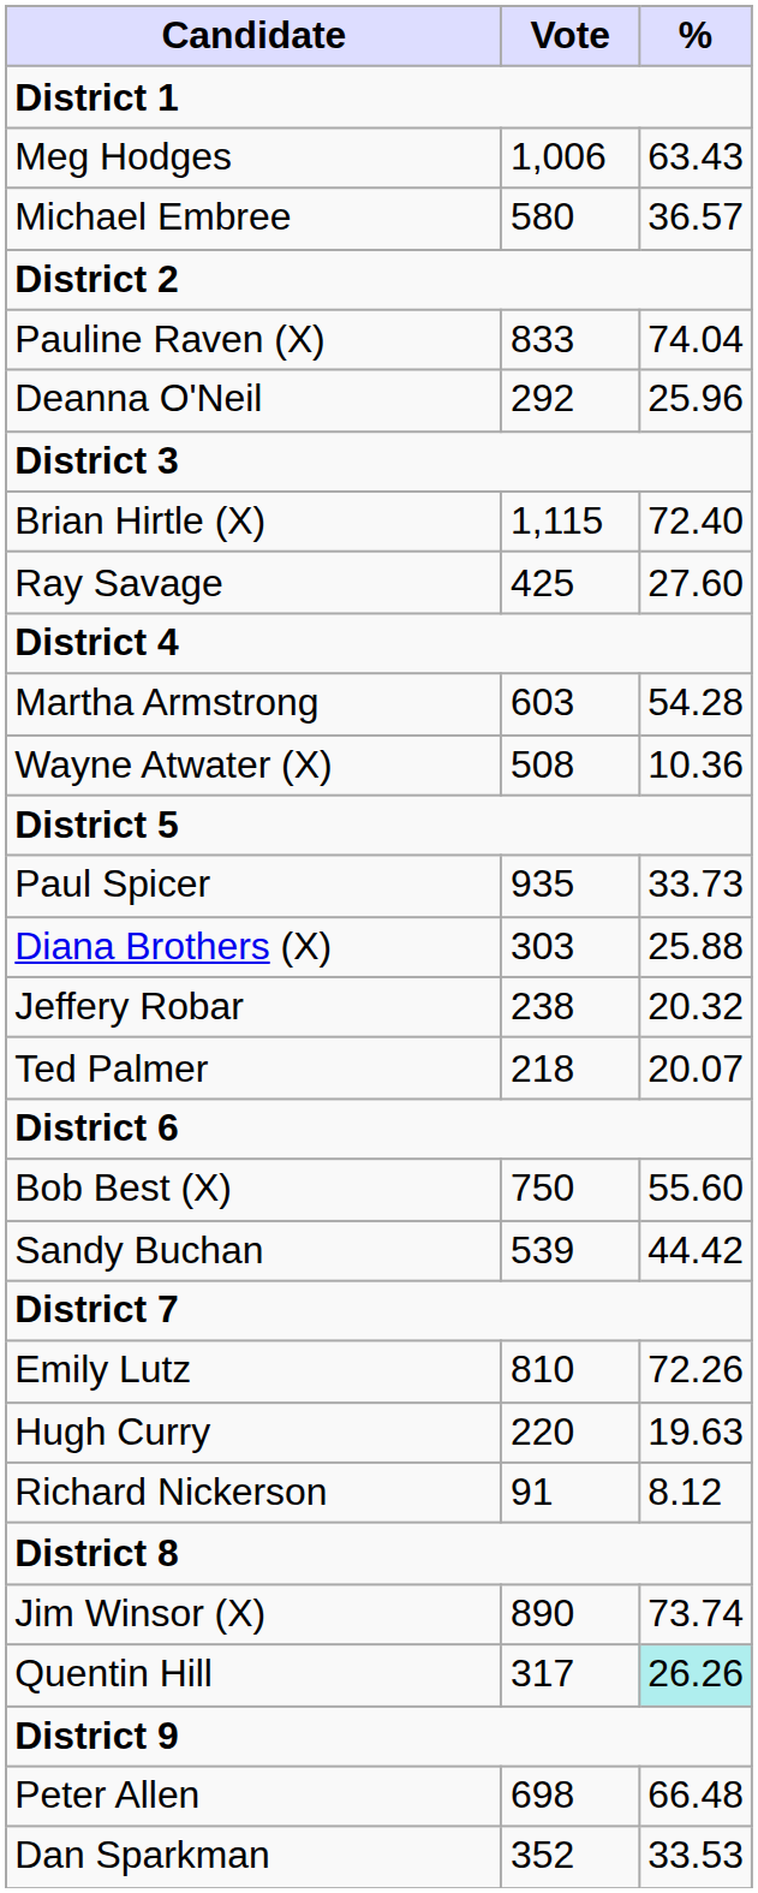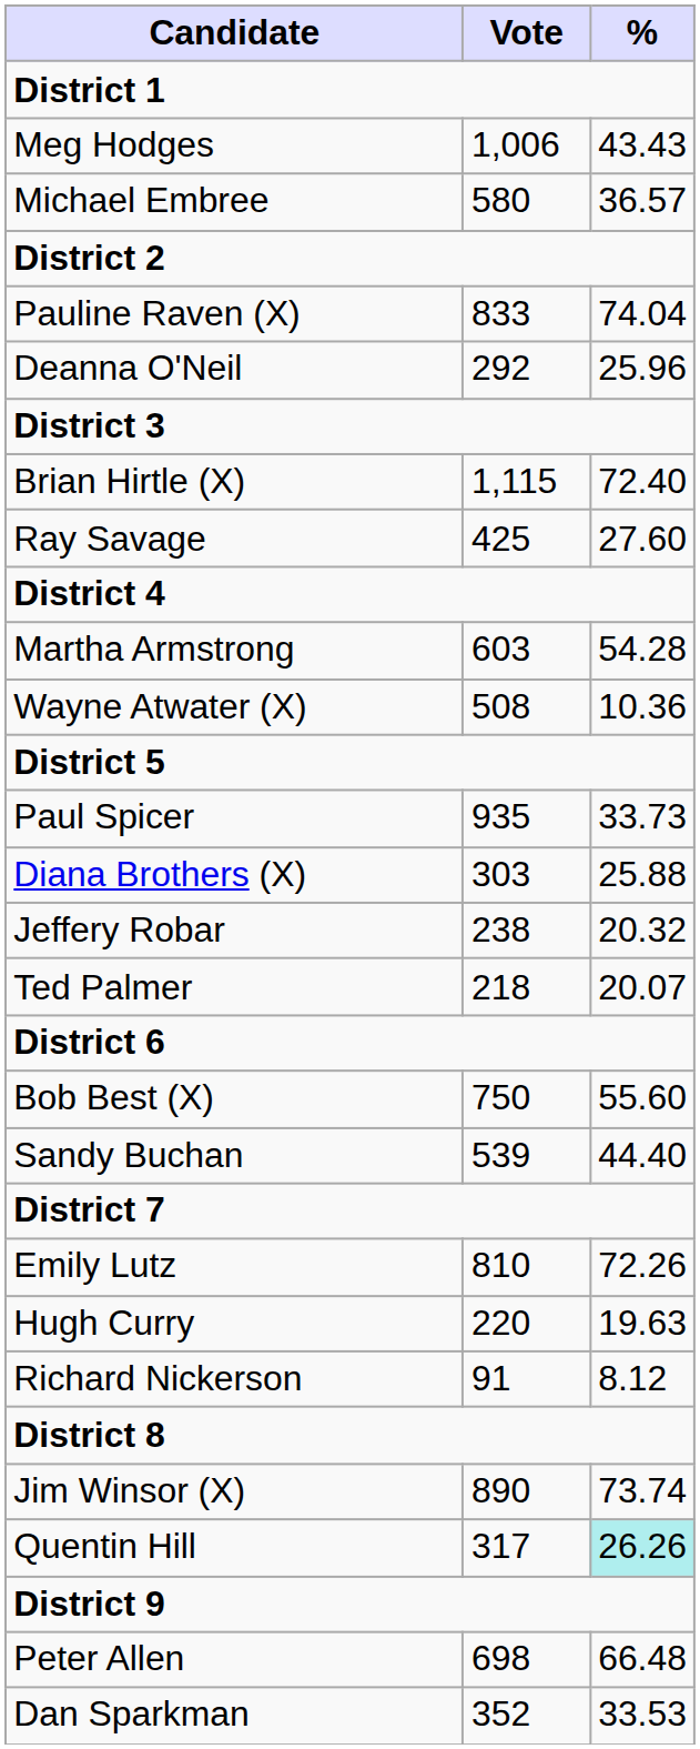 <table class="wikitable">
 <tr>
 <th style="background:#ddf; width:200px;">Candidate</th>
 <th style="background:#ddf; width:50px;">Vote</th>
 <th style="background:#ddf; width:30px;">%</th>
 </tr>
 <tr>
 <td colspan="4"><strong>District 1</strong></td>
 </tr>
 <tr>
 <td>Meg Hodges</td>
 <td>1,006</td>
-<td>63.43</td>
+<td>43.43</td>
 </tr>
 <tr>
 <td>Michael Embree</td>
 <td>580</td>
 <td>36.57</td>
 </tr>
 <tr>
 <td colspan="4"><strong>District 2</strong></td>
 </tr>
 <tr>
 <td>Pauline Raven (X)</td>
 <td>833</td>
 <td>74.04</td>
 </tr>
 <tr>
 <td>Deanna O'Neil</td>
 <td>292</td>
 <td>25.96</td>
 </tr>
 <tr>
 <td colspan="4"><strong>District 3</strong></td>
 </tr>
 <tr>
 <td>Brian Hirtle (X)</td>
 <td>1,115</td>
 <td>72.40</td>
 </tr>
 <tr>
 <td>Ray Savage</td>
 <td>425</td>
 <td>27.60</td>
 </tr>
 <tr>
 <td colspan="4"><strong>District 4</strong></td>
 </tr>
 <tr>
 <td>Martha Armstrong</td>
 <td>603</td>
 <td>54.28</td>
 </tr>
 <tr>
 <td>Wayne Atwater (X)</td>
 <td>508</td>
 <td>10.36</td>
 </tr>
 <tr>
 <td colspan="4"><strong>District 5</strong></td>
 </tr>
 <tr>
 <td>Paul Spicer</td>
 <td>935</td>
 <td>33.73</td>
 </tr>
 <tr>
 <td><a href='#'>Diana Brothers</a> (X)</td>
 <td>303</td>
 <td>25.88</td>
 </tr>
 <tr>
 <td>Jeffery Robar</td>
 <td>238</td>
 <td>20.32</td>
 </tr>
 <tr>
 <td>Ted Palmer</td>
 <td>218</td>
 <td>20.07</td>
 </tr>
 <tr>
 <td colspan="4"><strong>District 6</strong></td>
 </tr>
 <tr>
 <td>Bob Best (X)</td>
 <td>750</td>
 <td>55.60</td>
 </tr>
 <tr>
 <td>Sandy Buchan</td>
 <td>539</td>
-<td>44.42</td>
+<td>44.40</td>
 </tr>
 <tr>
 <td colspan="4"><strong>District 7</strong></td>
 </tr>
 <tr>
 <td>Emily Lutz</td>
 <td>810</td>
 <td>72.26</td>
 </tr>
 <tr>
 <td>Hugh Curry</td>
 <td>220</td>
 <td>19.63</td>
 </tr>
 <tr>
 <td>Richard Nickerson</td>
 <td>91</td>
 <td>8.12</td>
 </tr>
 <tr>
 <td colspan="4"><strong>District 8</strong></td>
 </tr>
 <tr>
 <td>Jim Winsor (X)</td>
 <td>890</td>
 <td>73.74</td>
 </tr>
 <tr>
 <td>Quentin Hill</td>
 <td>317</td>
 <td style="background: paleturquoise;">26.26</td>
 </tr>
 <tr>
 <td colspan="4"><strong>District 9</strong></td>
 </tr>
 <tr>
 <td>Peter Allen</td>
 <td>698</td>
 <td>66.48</td>
 </tr>
 <tr>
 <td>Dan Sparkman</td>
 <td>352</td>
 <td>33.53</td>
 </tr>
 </table>
